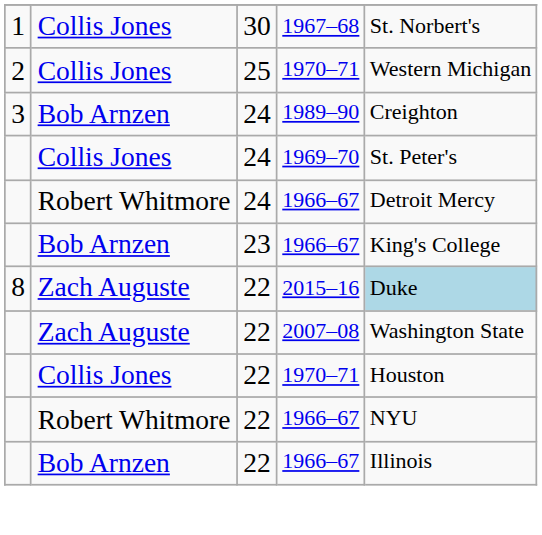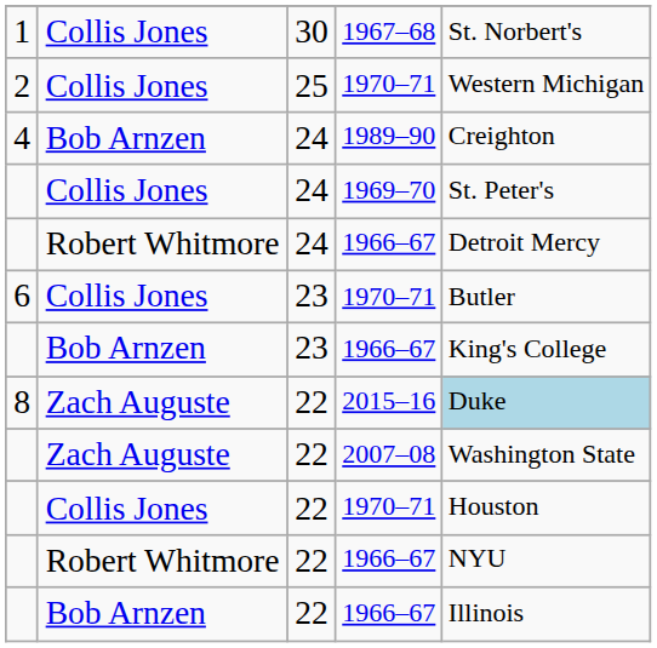 <table class="wikitable">
 <tr>
 </tr>
 <tr>
 <td>1</td>
 <td><a href='#'>Collis Jones</a></td>
 <td>30</td>
 <td style="font-size:80%;"><a href='#'>1967–68</a></td>
 <td style="font-size:80%;">St. Norbert's</td>
 </tr>
 <tr>
 <td>2</td>
 <td><a href='#'>Collis Jones</a></td>
 <td>25</td>
 <td style="font-size:80%;"><a href='#'>1970–71</a></td>
 <td style="font-size:80%;">Western Michigan</td>
 </tr>
 <tr>
-<td>3</td>
+<td>4</td>
 <td><a href='#'>Bob Arnzen</a></td>
 <td>24</td>
 <td style="font-size:80%;"><a href='#'>1989–90</a></td>
 <td style="font-size:80%;">Creighton</td>
 </tr>
 <tr>
 <td></td>
 <td><a href='#'>Collis Jones</a></td>
 <td>24</td>
 <td style="font-size:80%;"><a href='#'>1969–70</a></td>
 <td style="font-size:80%;">St. Peter's</td>
 </tr>
 <tr>
 <td></td>
 <td>Robert Whitmore</td>
 <td>24</td>
 <td style="font-size:80%;"><a href='#'>1966–67</a></td>
 <td style="font-size:80%;">Detroit Mercy</td>
+</tr>
+<tr>
+<td>6</td>
+<td><a href='#'>Collis Jones</a></td>
+<td>23</td>
+<td style="font-size:80%;"><a href='#'>1970–71</a></td>
+<td style="font-size:80%;">Butler</td>
 </tr>
 <tr>
 <td></td>
 <td><a href='#'>Bob Arnzen</a></td>
 <td>23</td>
 <td style="font-size:80%;"><a href='#'>1966–67</a></td>
 <td style="font-size:80%;">King's College</td>
 </tr>
 <tr>
 <td>8</td>
 <td><a href='#'>Zach Auguste</a></td>
 <td>22</td>
 <td style="font-size:80%;"><a href='#'>2015–16</a></td>
 <td style="background: lightblue; font-size:80%;">Duke</td>
 </tr>
 <tr>
 <td></td>
 <td><a href='#'>Zach Auguste</a></td>
 <td>22</td>
 <td style="font-size:80%;"><a href='#'>2007–08</a></td>
 <td style="font-size:80%;">Washington State</td>
 </tr>
 <tr>
 <td></td>
 <td><a href='#'>Collis Jones</a></td>
 <td>22</td>
 <td style="font-size:80%;"><a href='#'>1970–71</a></td>
 <td style="font-size:80%;">Houston</td>
 </tr>
 <tr>
 <td></td>
 <td>Robert Whitmore</td>
 <td>22</td>
 <td style="font-size:80%;"><a href='#'>1966–67</a></td>
 <td style="font-size:80%;">NYU</td>
 </tr>
 <tr>
 <td></td>
 <td><a href='#'>Bob Arnzen</a></td>
 <td>22</td>
 <td style="font-size:80%;"><a href='#'>1966–67</a></td>
 <td style="font-size:80%;">Illinois</td>
 </tr>
 </table>
